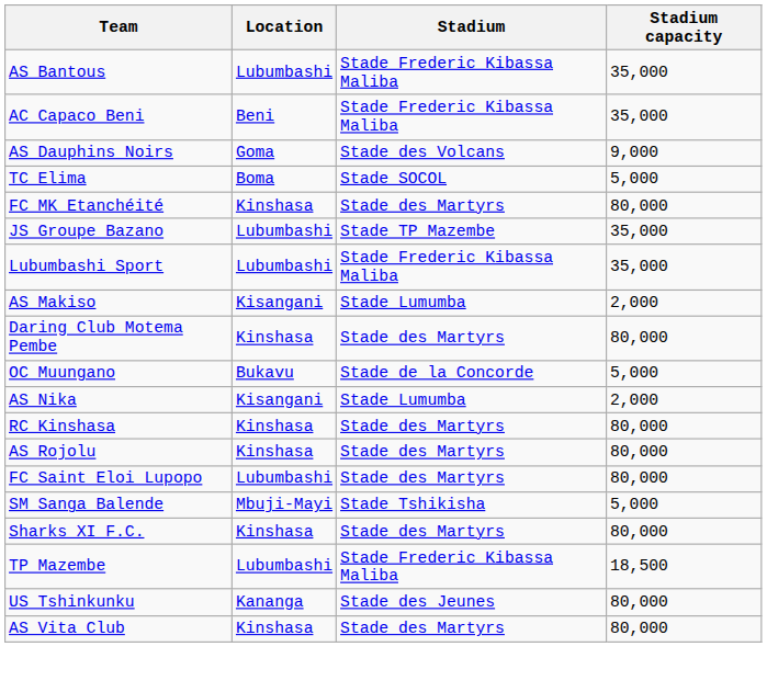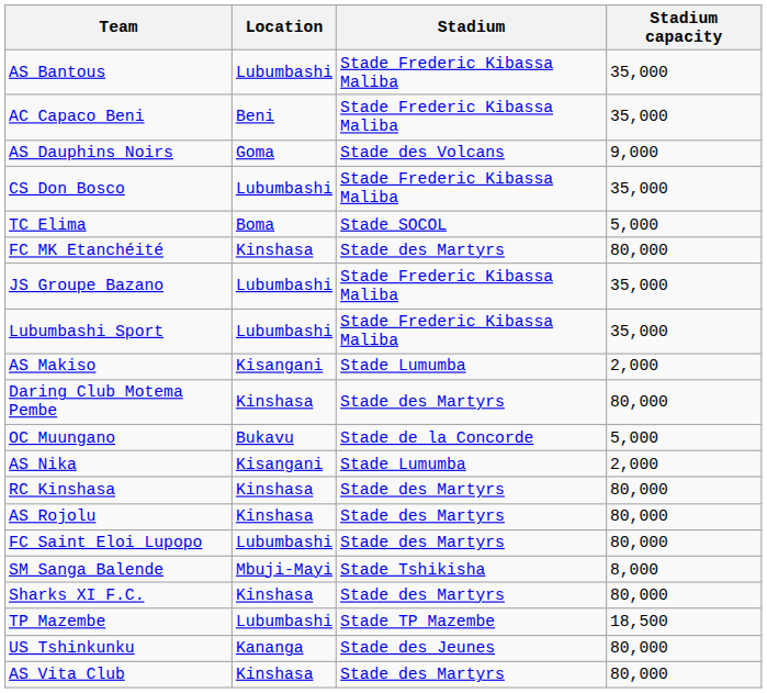 <table class="wikitable sortable">
 <tr>
 <th>Team</th>
 <th>Location</th>
 <th>Stadium</th>
 <th>Stadium capacity</th>
 </tr>
 <tr>
 <td><a href='#'>AS Bantous</a></td>
 <td><a href='#'>Lubumbashi</a></td>
 <td><a href='#'>Stade Frederic Kibassa Maliba</a></td>
 <td>35,000</td>
 </tr>
 <tr>
 <td><a href='#'>AC Capaco Beni</a></td>
 <td><a href='#'>Beni</a></td>
 <td><a href='#'>Stade Frederic Kibassa Maliba</a></td>
 <td>35,000</td>
 </tr>
 <tr>
 <td><a href='#'>AS Dauphins Noirs</a></td>
 <td><a href='#'>Goma</a></td>
 <td><a href='#'>Stade des Volcans</a></td>
 <td>9,000</td>
 </tr>
 <tr>
+<td><a href='#'>CS Don Bosco</a></td>
+<td><a href='#'>Lubumbashi</a></td>
+<td><a href='#'>Stade Frederic Kibassa Maliba</a></td>
+<td>35,000</td>
+</tr>
+<tr>
 <td><a href='#'>TC Elima</a></td>
 <td><a href='#'>Boma</a></td>
 <td><a href='#'>Stade SOCOL</a></td>
 <td>5,000</td>
 </tr>
 <tr>
 <td><a href='#'>FC MK Etanchéité</a></td>
 <td><a href='#'>Kinshasa</a></td>
 <td><a href='#'>Stade des Martyrs</a></td>
 <td>80,000</td>
 </tr>
 <tr>
 <td><a href='#'>JS Groupe Bazano</a></td>
 <td><a href='#'>Lubumbashi</a></td>
-<td><a href='#'>Stade TP Mazembe</a></td>
+<td><a href='#'>Stade Frederic Kibassa Maliba</a></td>
 <td>35,000</td>
 </tr>
 <tr>
 <td><a href='#'>Lubumbashi Sport</a></td>
 <td><a href='#'>Lubumbashi</a></td>
 <td><a href='#'>Stade Frederic Kibassa Maliba</a></td>
 <td>35,000</td>
 </tr>
 <tr>
 <td><a href='#'>AS Makiso</a></td>
 <td><a href='#'>Kisangani</a></td>
 <td><a href='#'>Stade Lumumba</a></td>
 <td>2,000</td>
 </tr>
 <tr>
 <td><a href='#'>Daring Club Motema Pembe</a></td>
 <td><a href='#'>Kinshasa</a></td>
 <td><a href='#'>Stade des Martyrs</a></td>
 <td>80,000</td>
 </tr>
 <tr>
 <td><a href='#'>OC Muungano</a></td>
 <td><a href='#'>Bukavu</a></td>
 <td><a href='#'>Stade de la Concorde</a></td>
 <td>5,000</td>
 </tr>
 <tr>
 <td><a href='#'>AS Nika</a></td>
 <td><a href='#'>Kisangani</a></td>
 <td><a href='#'>Stade Lumumba</a></td>
 <td>2,000</td>
 </tr>
 <tr>
 <td><a href='#'>RC Kinshasa</a></td>
 <td><a href='#'>Kinshasa</a></td>
 <td><a href='#'>Stade des Martyrs</a></td>
 <td>80,000</td>
 </tr>
 <tr>
 <td><a href='#'>AS Rojolu</a></td>
 <td><a href='#'>Kinshasa</a></td>
 <td><a href='#'>Stade des Martyrs</a></td>
 <td>80,000</td>
 </tr>
 <tr>
 <td><a href='#'>FC Saint Eloi Lupopo</a></td>
 <td><a href='#'>Lubumbashi</a></td>
 <td><a href='#'>Stade des Martyrs</a></td>
 <td>80,000</td>
 </tr>
 <tr>
 <td><a href='#'>SM Sanga Balende</a></td>
 <td><a href='#'>Mbuji-Mayi</a></td>
 <td><a href='#'>Stade Tshikisha</a></td>
-<td>5,000</td>
+<td>8,000</td>
 </tr>
 <tr>
 <td><a href='#'>Sharks XI F.C.</a></td>
 <td><a href='#'>Kinshasa</a></td>
 <td><a href='#'>Stade des Martyrs</a></td>
 <td>80,000</td>
 </tr>
 <tr>
 <td><a href='#'>TP Mazembe</a></td>
 <td><a href='#'>Lubumbashi</a></td>
-<td><a href='#'>Stade Frederic Kibassa Maliba</a></td>
+<td><a href='#'>Stade TP Mazembe</a></td>
 <td>18,500</td>
 </tr>
 <tr>
 <td><a href='#'>US Tshinkunku</a></td>
 <td><a href='#'>Kananga</a></td>
 <td><a href='#'>Stade des Jeunes</a></td>
 <td>80,000</td>
 </tr>
 <tr>
 <td><a href='#'>AS Vita Club</a></td>
 <td><a href='#'>Kinshasa</a></td>
 <td><a href='#'>Stade des Martyrs</a></td>
 <td>80,000</td>
 </tr>
 </table>
